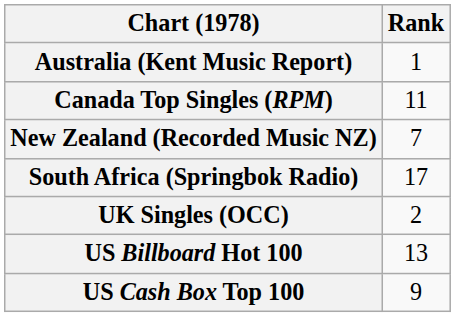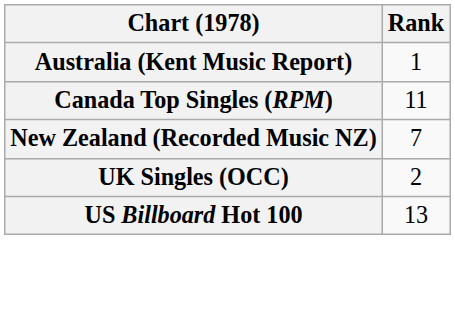 <table class="wikitable sortable plainrowheaders">
 <tr>
 <th scope="col">Chart (1978)</th>
 <th scope="col">Rank</th>
 </tr>
 <tr>
 <th scope="row">Australia (Kent Music Report)</th>
 <td style="text-align:center;">1</td>
 </tr>
 <tr>
 <th scope="row">Canada Top Singles (<em>RPM</em>)</th>
 <td style="text-align:center;">11</td>
 </tr>
 <tr>
 <th scope="row">New Zealand (Recorded Music NZ)</th>
 <td style="text-align:center;">7</td>
 </tr>
 <tr>
-<th scope="row">South Africa (Springbok Radio)</th>
-<td align="center">17</td>
-</tr>
-<tr>
 <th scope="row">UK Singles (OCC)</th>
 <td style="text-align:center;">2</td>
 </tr>
 <tr>
 <th scope="row">US <em>Billboard</em> Hot 100 </th>
 <td style="text-align:center;">13</td>
 </tr>
-<tr>
-<th scope="row">US <em>Cash Box</em> Top 100</th>
-<td style="text-align:center;">9</td>
-</tr>
 </table>
